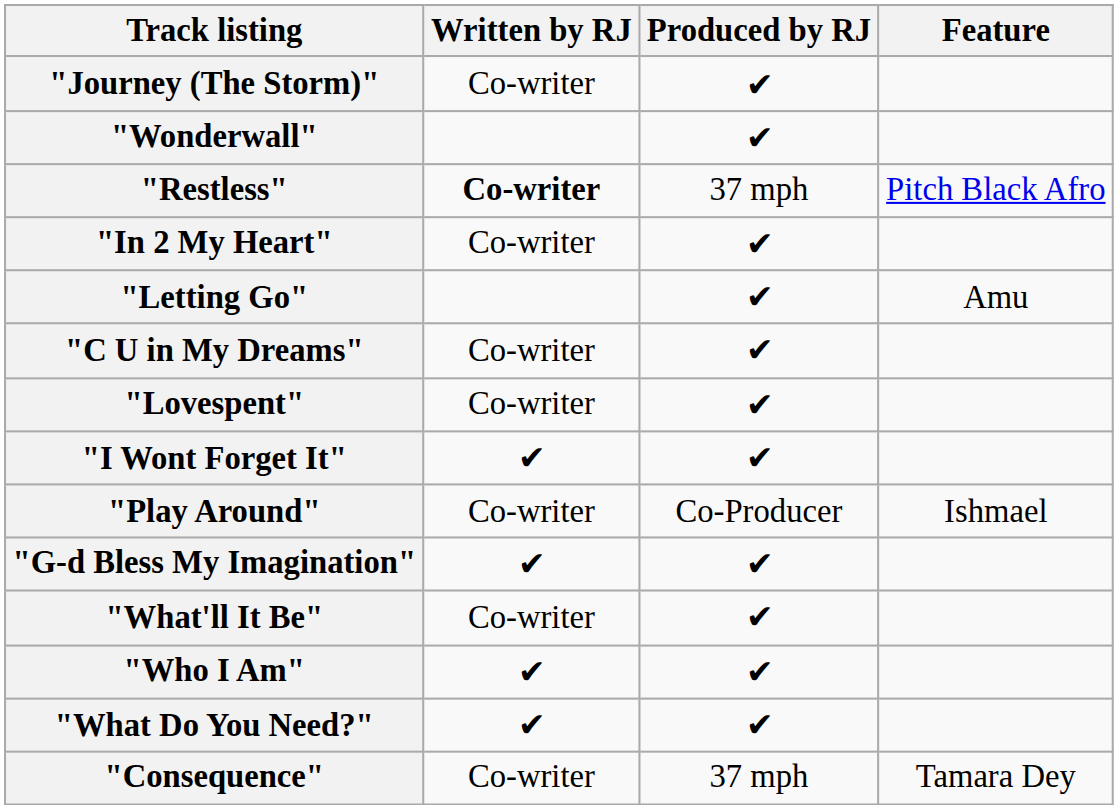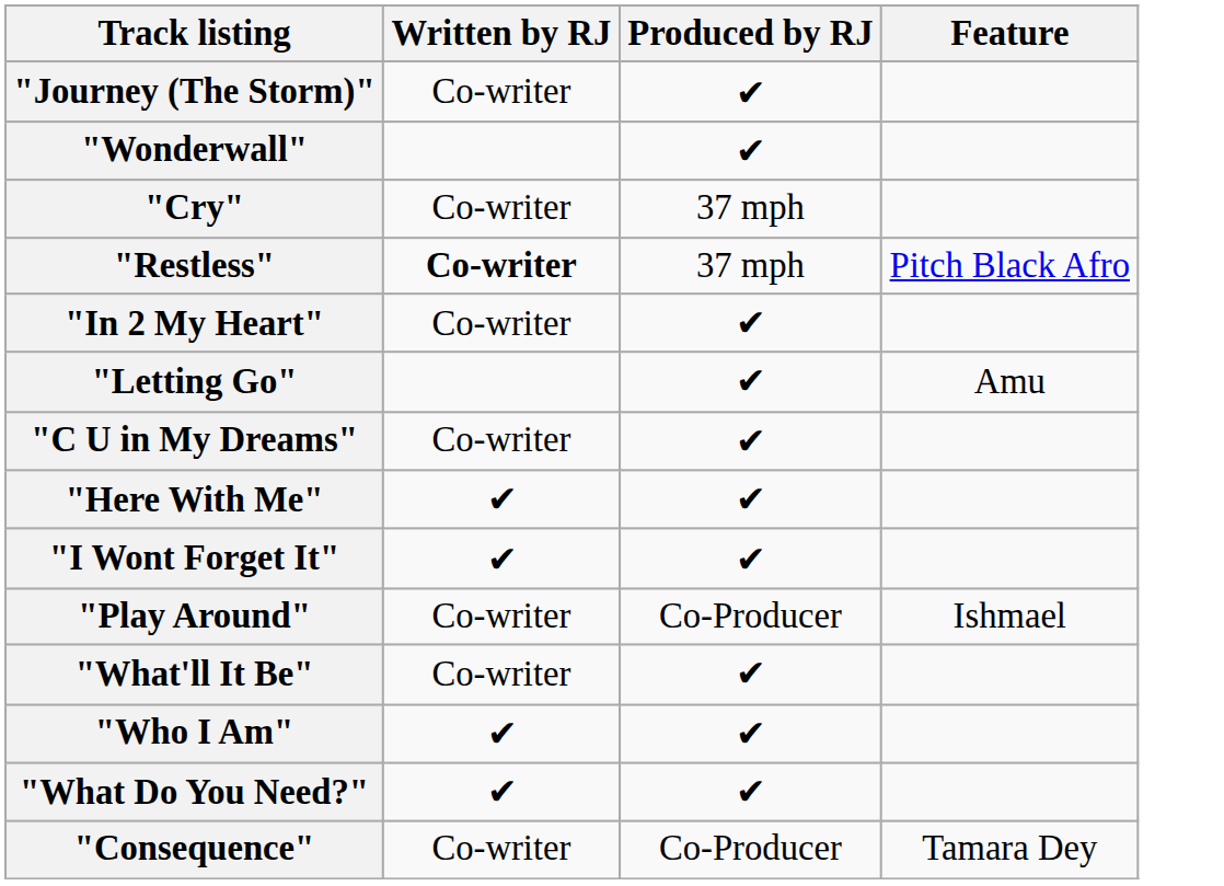 <table class="wikitable plainrowheaders sortable" style="text-align:center;" border="1">
 <tr>
 <th scope="col">Track listing</th>
 <th scope="col">Written by RJ</th>
 <th scope="col">Produced by RJ</th>
 <th scope="col">Feature</th>
 </tr>
 <tr>
 <th scope="row">"Journey (The Storm)"</th>
 <td>Co-writer</td>
 <td>✔</td>
 <td></td>
 </tr>
 <tr>
 <th scope="row">"Wonderwall"</th>
 <td></td>
 <td>✔</td>
+<td></td>
+</tr>
+<tr>
+<th scope="row">"Cry"</th>
+<td>Co-writer</td>
+<td>37 mph</td>
 <td></td>
 </tr>
 <tr>
 <th scope="row">"Restless"</th>
 <td><strong>Co-writer</strong></td>
 <td>37 mph</td>
 <td><a href='#'>Pitch Black Afro</a></td>
 </tr>
 <tr>
 <th scope="row">"In 2 My Heart"</th>
 <td>Co-writer</td>
 <td>✔</td>
 <td></td>
 </tr>
 <tr>
 <th scope="row">"Letting Go"</th>
 <td></td>
 <td>✔</td>
 <td>Amu</td>
 </tr>
 <tr>
 <th scope="row">"C U in My Dreams"</th>
 <td>Co-writer</td>
 <td>✔</td>
 <td></td>
 </tr>
 <tr>
-<th scope="row">"Lovespent"</th>
-<td>Co-writer</td>
+<th scope="row">"Here With Me"</th>
+<td>✔</td>
 <td>✔</td>
 <td></td>
 </tr>
 <tr>
 <th scope="row">"I Wont Forget It"</th>
 <td>✔</td>
 <td>✔</td>
 <td></td>
 </tr>
 <tr>
 <th scope="row">"Play Around"</th>
 <td>Co-writer</td>
 <td>Co-Producer</td>
 <td>Ishmael</td>
-</tr>
-<tr>
-<th scope="row">"G-d Bless My Imagination"</th>
-<td>✔</td>
-<td>✔</td>
-<td></td>
 </tr>
 <tr>
 <th scope="row">"What'll It Be"</th>
 <td>Co-writer</td>
 <td>✔</td>
 <td></td>
 </tr>
 <tr>
 <th scope="row">"Who I Am"</th>
 <td>✔</td>
 <td>✔</td>
 <td></td>
 </tr>
 <tr>
 <th scope="row">"What Do You Need?"</th>
 <td>✔</td>
 <td>✔</td>
 <td></td>
 </tr>
 <tr>
 <th scope="row">"Consequence"</th>
 <td>Co-writer</td>
-<td>37 mph</td>
+<td>Co-Producer</td>
 <td>Tamara Dey</td>
 </tr>
 <tr>
 </tr>
 </table>
